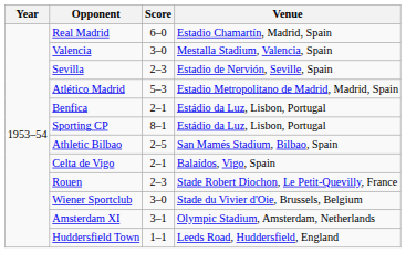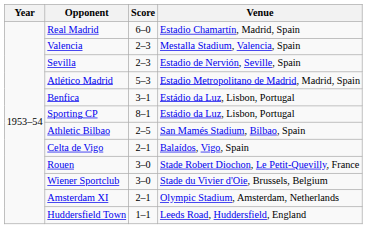 <table class="wikitable" style="font-size: 90%; text-align:left">
 <tr>
 <th>Year</th>
 <th>Opponent</th>
 <th>Score</th>
 <th>Venue</th>
 </tr>
 <tr>
 <td rowspan=12>1953–54</td>
 <td> <a href='#'>Real Madrid</a></td>
 <td align=center>6–0</td>
 <td><a href='#'>Estadio Chamartín</a>, Madrid, Spain</td>
 </tr>
 <tr>
 <td> <a href='#'>Valencia</a></td>
-<td align=center>3–0</td>
+<td align=center>2–3</td>
 <td><a href='#'>Mestalla Stadium</a>, <a href='#'>Valencia</a>, Spain</td>
 </tr>
 <tr>
 <td> <a href='#'>Sevilla</a></td>
 <td align=center>2–3</td>
 <td><a href='#'>Estadio de Nervión</a>, <a href='#'>Seville</a>, Spain</td>
 </tr>
 <tr>
 <td> <a href='#'>Atlético Madrid</a></td>
 <td align=center>5–3</td>
 <td><a href='#'>Estadio Metropolitano de Madrid</a>, Madrid, Spain</td>
 </tr>
 <tr>
 <td> <a href='#'>Benfica</a></td>
-<td align=center>2–1</td>
+<td align=center>3–1</td>
 <td><a href='#'>Estádio da Luz</a>, Lisbon, Portugal</td>
 </tr>
 <tr>
 <td> <a href='#'>Sporting CP</a></td>
 <td align=center>8–1</td>
 <td><a href='#'>Estádio da Luz</a>, Lisbon, Portugal</td>
 </tr>
 <tr>
 <td> <a href='#'>Athletic Bilbao</a></td>
 <td align=center>2–5</td>
 <td><a href='#'>San Mamés Stadium</a>, <a href='#'>Bilbao</a>, Spain</td>
 </tr>
 <tr>
 <td> <a href='#'>Celta de Vigo</a></td>
 <td align=center>2–1</td>
 <td><a href='#'>Balaídos</a>, <a href='#'>Vigo</a>, Spain</td>
 </tr>
 <tr>
 <td> <a href='#'>Rouen</a></td>
-<td align=center>2–3</td>
+<td align=center>3–0</td>
 <td><a href='#'>Stade Robert Diochon</a>, <a href='#'>Le Petit-Quevilly</a>, France</td>
 </tr>
 <tr>
 <td> <a href='#'>Wiener Sportclub</a></td>
 <td align=center>3–0</td>
 <td> <a href='#'>Stade du Vivier d'Oie</a>, Brussels, Belgium</td>
 </tr>
 <tr>
 <td> <a href='#'>Amsterdam XI</a></td>
-<td align=center>3–1</td>
+<td align=center>2–1</td>
 <td><a href='#'>Olympic Stadium</a>, Amsterdam, Netherlands</td>
 </tr>
 <tr>
 <td> <a href='#'>Huddersfield Town</a></td>
 <td align=center>1–1</td>
 <td><a href='#'>Leeds Road</a>, <a href='#'>Huddersfield</a>, England</td>
 </tr>
 </table>
